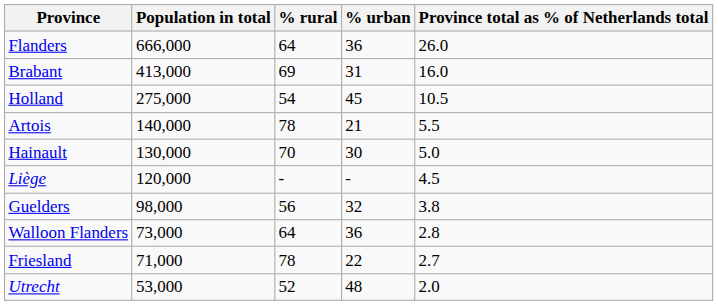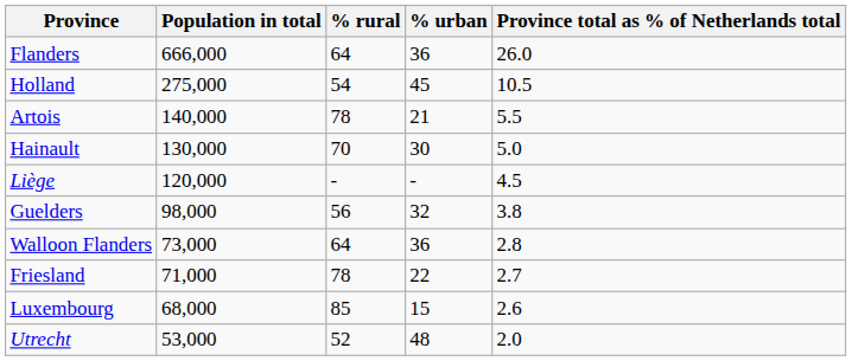 <table class="wikitable sortable">
 <tr>
 <th>Province</th>
 <th>Population in total</th>
 <th>% rural</th>
 <th>% urban</th>
 <th>Province total as % of Netherlands total</th>
 </tr>
 <tr>
 <td><a href='#'>Flanders</a></td>
 <td>666,000</td>
 <td>64</td>
 <td>36</td>
 <td>26.0</td>
-</tr>
-<tr>
-<td><a href='#'>Brabant</a></td>
-<td>413,000</td>
-<td>69</td>
-<td>31</td>
-<td>16.0</td>
 </tr>
 <tr>
 <td><a href='#'>Holland</a></td>
 <td>275,000</td>
 <td>54</td>
 <td>45</td>
 <td>10.5</td>
 </tr>
 <tr>
 <td><a href='#'>Artois</a></td>
 <td>140,000</td>
 <td>78</td>
 <td>21</td>
 <td>5.5</td>
 </tr>
 <tr>
 <td><a href='#'>Hainault</a></td>
 <td>130,000</td>
 <td>70</td>
 <td>30</td>
 <td>5.0</td>
 </tr>
 <tr>
 <td><em><a href='#'>Liège</a></em></td>
 <td>120,000</td>
 <td>-</td>
 <td>-</td>
 <td>4.5</td>
 </tr>
 <tr>
 <td><a href='#'>Guelders</a></td>
 <td>98,000</td>
 <td>56</td>
 <td>32</td>
 <td>3.8</td>
 </tr>
 <tr>
 <td><a href='#'>Walloon Flanders</a></td>
 <td>73,000</td>
 <td>64</td>
 <td>36</td>
 <td>2.8</td>
 </tr>
 <tr>
 <td><a href='#'>Friesland</a></td>
 <td>71,000</td>
 <td>78</td>
 <td>22</td>
 <td>2.7</td>
 </tr>
 <tr>
+<td><a href='#'>Luxembourg</a></td>
+<td>68,000</td>
+<td>85</td>
+<td>15</td>
+<td>2.6</td>
+</tr>
+<tr>
 <td><em><a href='#'>Utrecht</a></em></td>
 <td>53,000</td>
 <td>52</td>
 <td>48</td>
 <td>2.0</td>
 </tr>
 </table>
